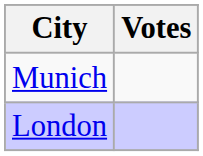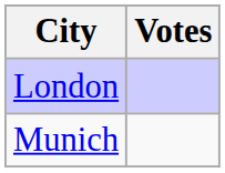 <table class="wikitable" style="text-align:center">
 <tr>
 <th>City</th>
 <th>Votes</th>
 </tr>
+<tr bgcolor=#ccccff>
+<td align=left> <a href='#'>London</a></td>
+<td></td>
+</tr>
 <tr>
 <td align=left> <a href='#'>Munich</a></td>
 <td></td>
 </tr>
-<tr bgcolor=#ccccff>
-<td align=left> <a href='#'>London</a></td>
-<td></td>
-</tr>
 </table>
